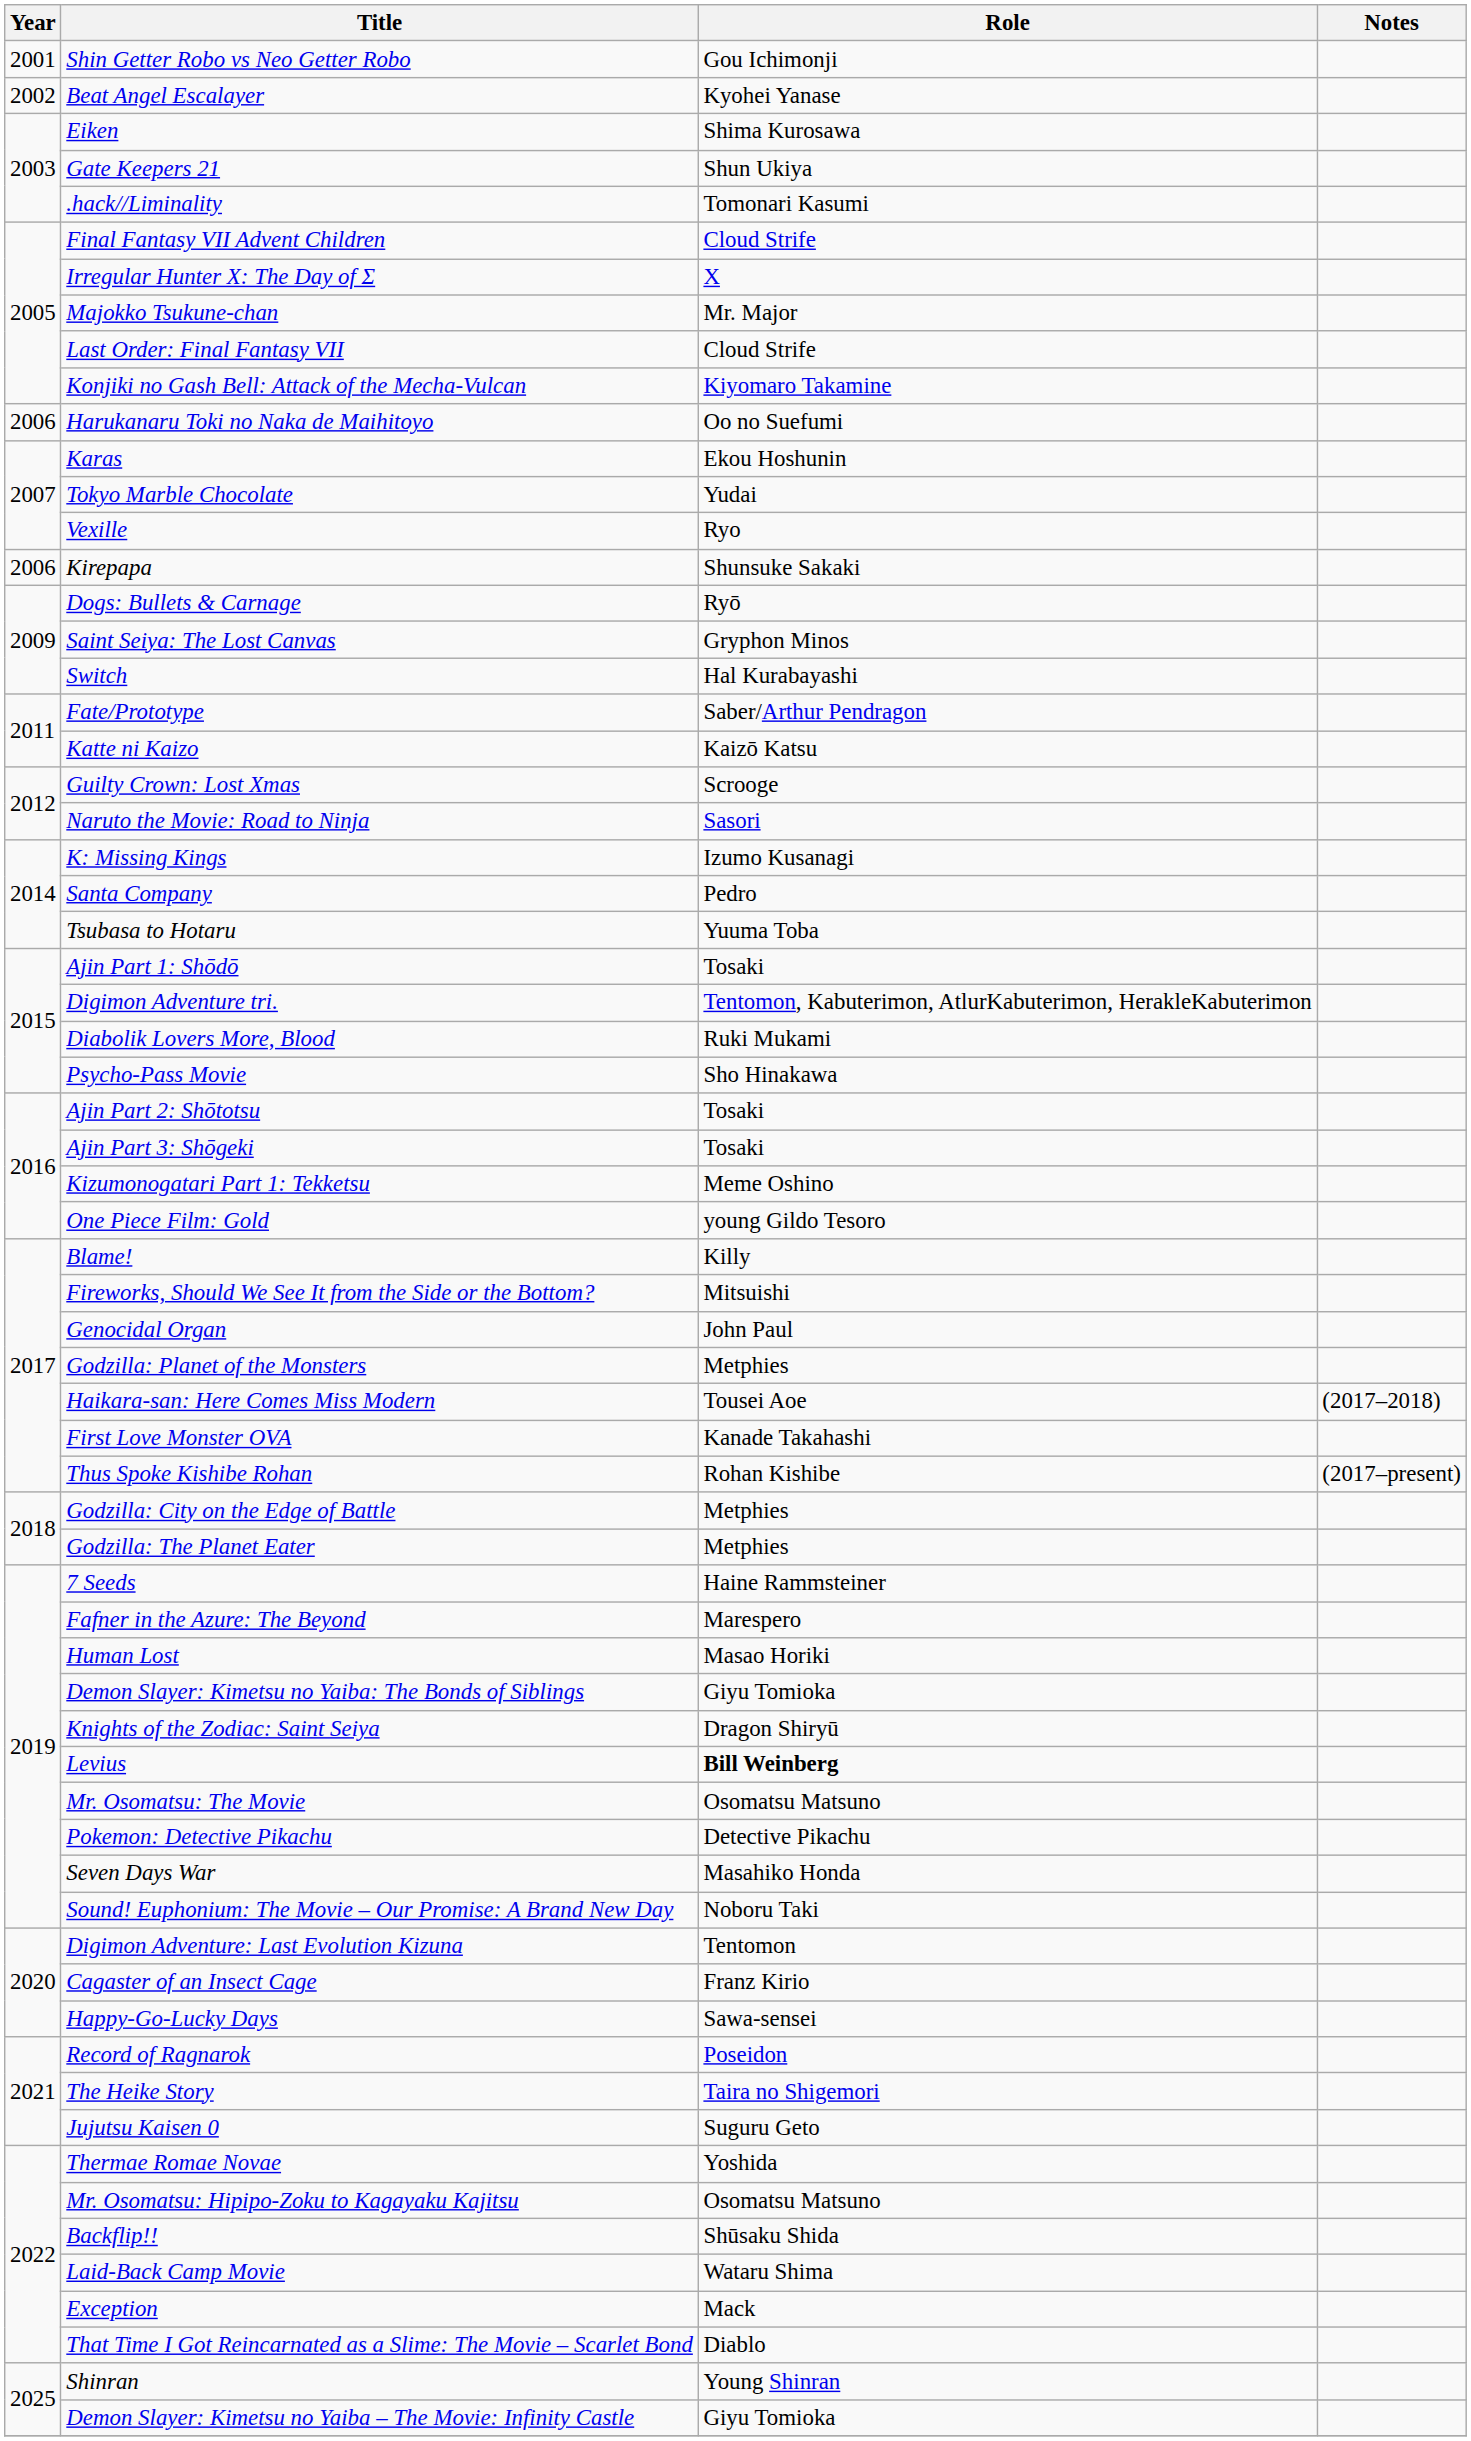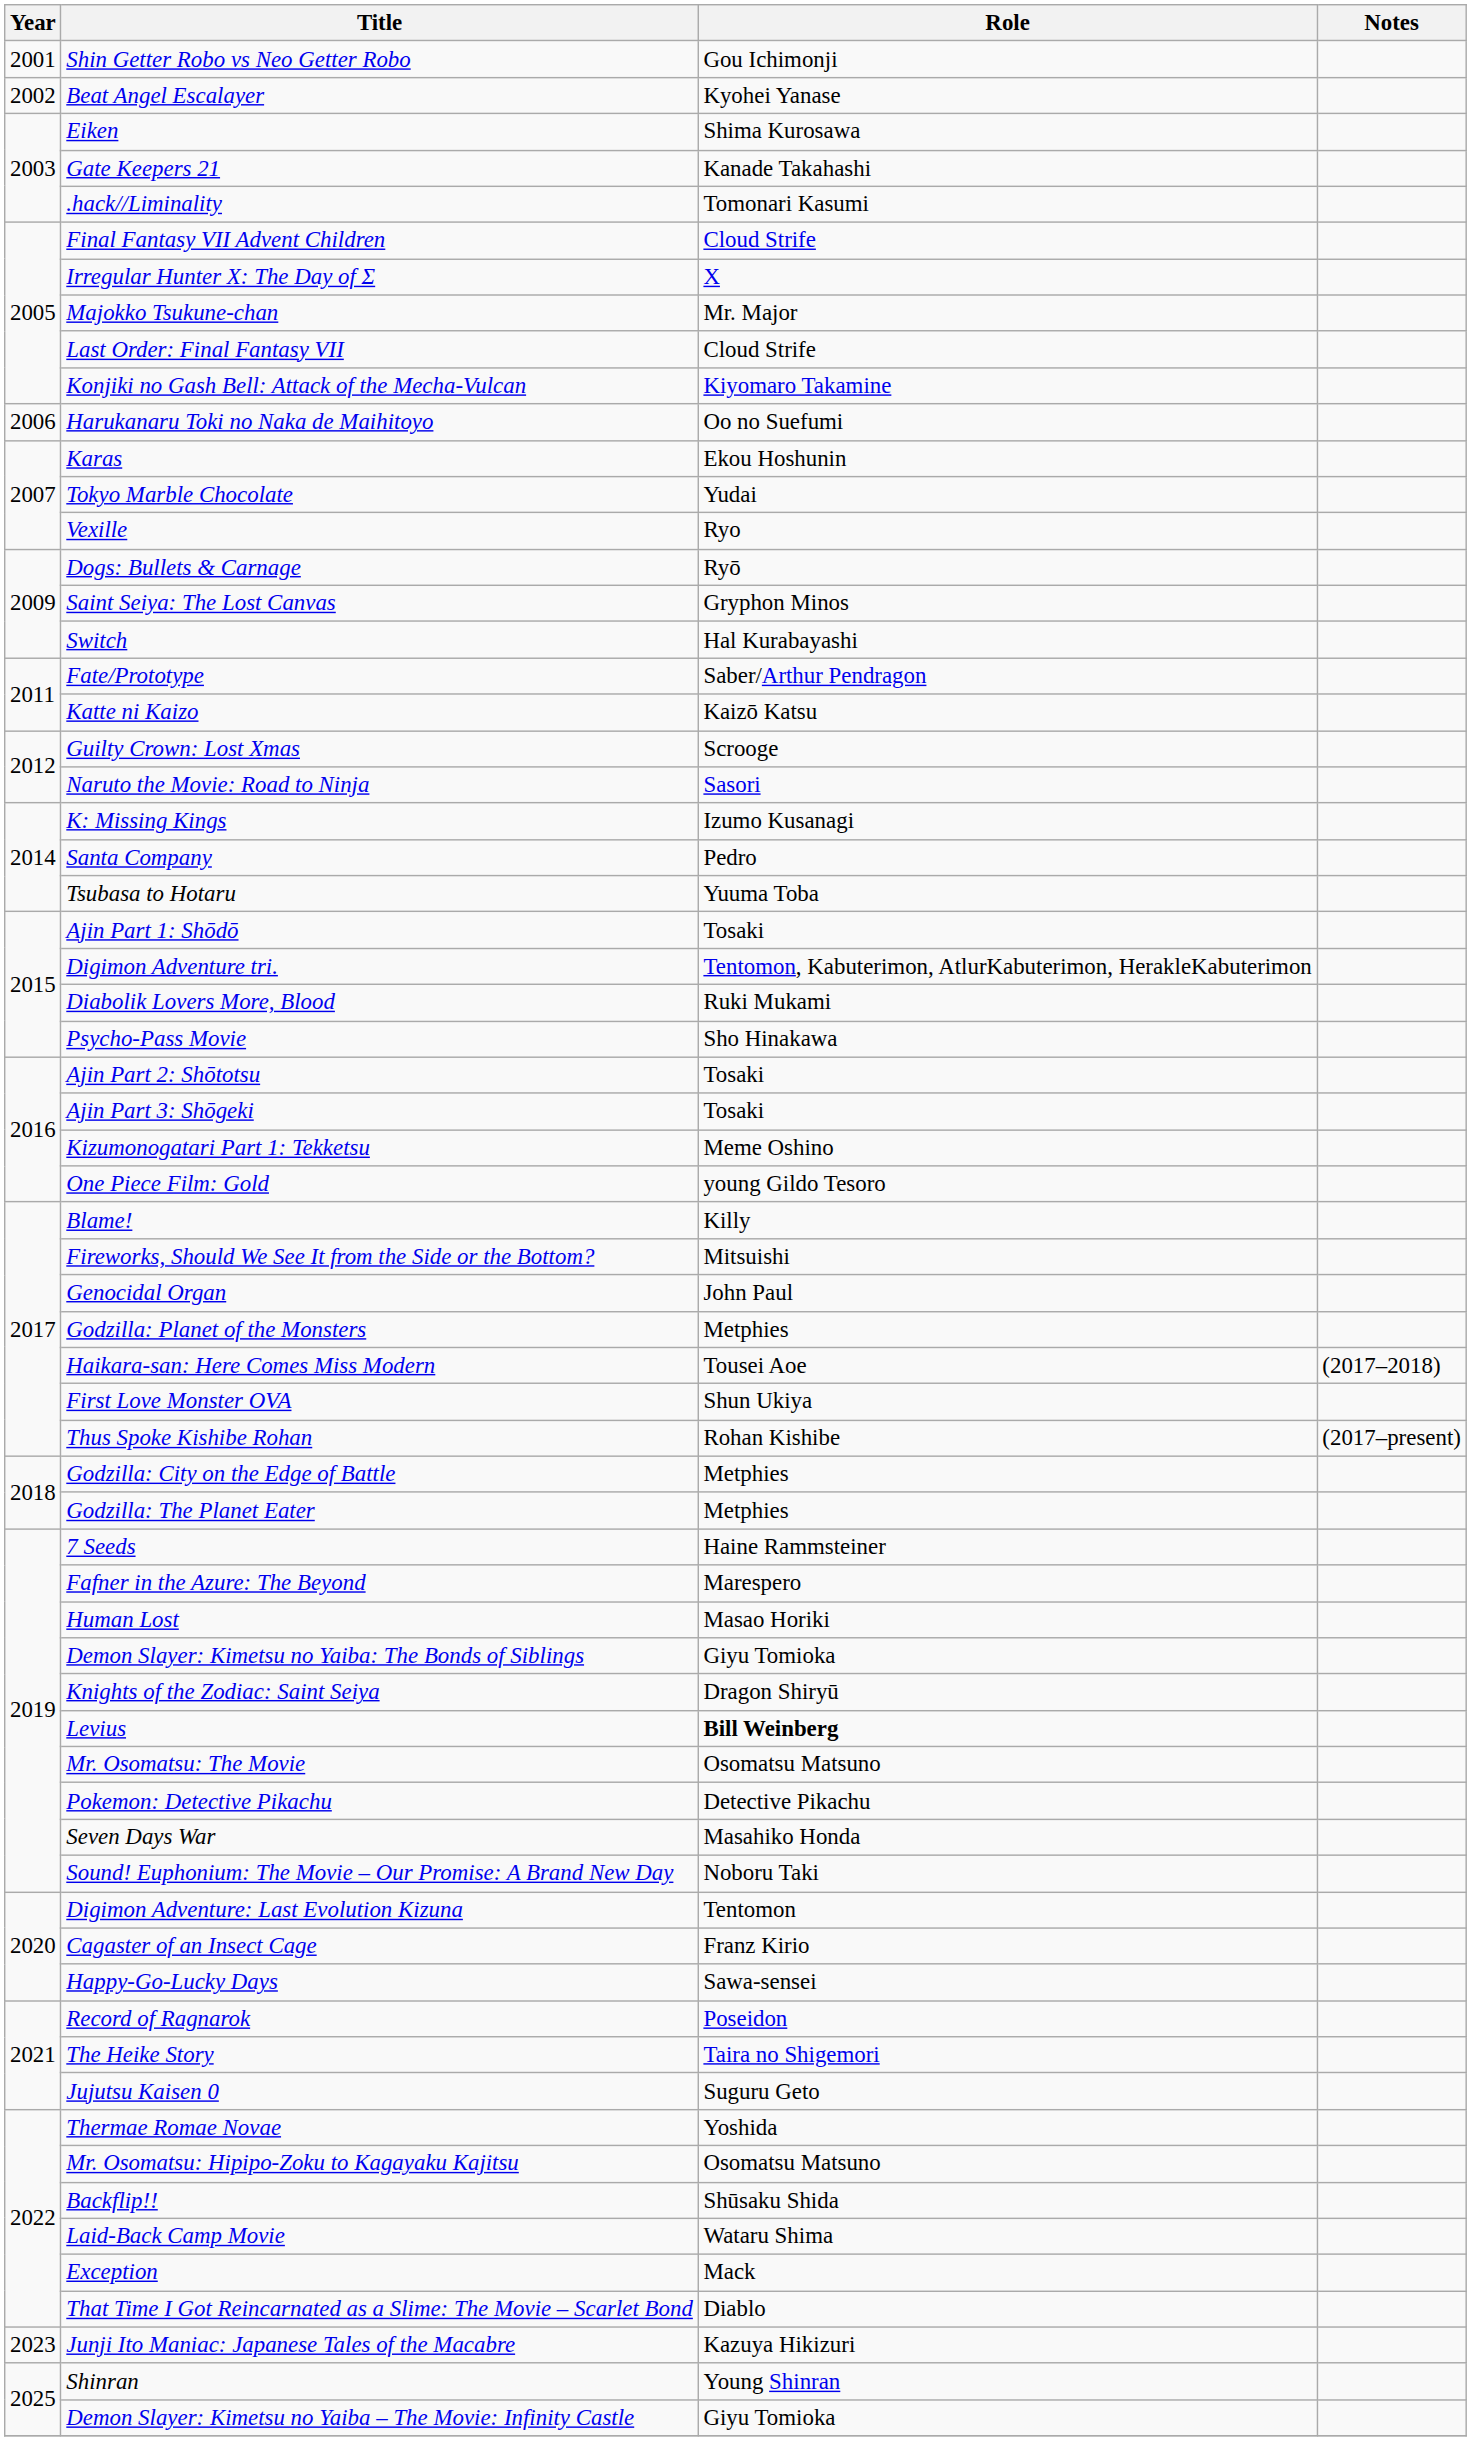 <table class="wikitable">
 <tr>
 <th>Year</th>
 <th>Title</th>
 <th>Role</th>
 <th>Notes</th>
 </tr>
 <tr>
 <td rowspan="1">2001</td>
 <td><em><a href='#'>Shin Getter Robo vs Neo Getter Robo</a></em></td>
 <td>Gou Ichimonji</td>
 <td></td>
 </tr>
 <tr>
 <td rowspan="1">2002</td>
 <td><em><a href='#'>Beat Angel Escalayer</a></em></td>
 <td>Kyohei Yanase</td>
 <td></td>
 </tr>
 <tr>
 <td rowspan="3">2003</td>
 <td><em><a href='#'>Eiken</a></em></td>
 <td>Shima Kurosawa</td>
 <td></td>
 </tr>
 <tr>
 <td><em><a href='#'>Gate Keepers 21</a></em></td>
-<td>Shun Ukiya</td>
+<td>Kanade Takahashi</td>
 <td></td>
 </tr>
 <tr>
 <td><em><a href='#'>.hack//Liminality</a></em></td>
 <td>Tomonari Kasumi</td>
 <td></td>
 </tr>
 <tr>
 <td rowspan="5">2005</td>
 <td><em><a href='#'>Final Fantasy VII Advent Children</a></em></td>
 <td><a href='#'>Cloud Strife</a></td>
 <td></td>
 </tr>
 <tr>
 <td><em><a href='#'>Irregular Hunter X: The Day of Σ</a></em></td>
 <td><a href='#'>X</a></td>
 <td></td>
 </tr>
 <tr>
 <td><em><a href='#'>Majokko Tsukune-chan</a></em></td>
 <td>Mr. Major</td>
 <td></td>
 </tr>
 <tr>
 <td><em><a href='#'>Last Order: Final Fantasy VII</a></em></td>
 <td>Cloud Strife</td>
 <td></td>
 </tr>
 <tr>
 <td><em><a href='#'>Konjiki no Gash Bell: Attack of the Mecha-Vulcan</a></em></td>
 <td><a href='#'>Kiyomaro Takamine</a></td>
 <td></td>
 </tr>
 <tr>
 <td rowspan="1">2006</td>
 <td><em><a href='#'>Harukanaru Toki no Naka de Maihitoyo</a></em></td>
 <td>Oo no Suefumi</td>
 <td></td>
 </tr>
 <tr>
 <td rowspan="3">2007</td>
 <td><em><a href='#'>Karas</a></em></td>
 <td>Ekou Hoshunin</td>
 <td></td>
 </tr>
 <tr>
 <td><em><a href='#'>Tokyo Marble Chocolate</a></em></td>
 <td>Yudai</td>
 <td></td>
 </tr>
 <tr>
 <td><em><a href='#'>Vexille</a></em></td>
 <td>Ryo</td>
-<td></td>
-</tr>
-<tr>
-<td rowspan="1">2006</td>
-<td><em>Kirepapa</em></td>
-<td>Shunsuke Sakaki</td>
 <td></td>
 </tr>
 <tr>
 <td rowspan="3">2009</td>
 <td><em><a href='#'>Dogs: Bullets & Carnage</a></em></td>
 <td>Ryō</td>
 <td></td>
 </tr>
 <tr>
 <td><em><a href='#'>Saint Seiya: The Lost Canvas</a></em></td>
 <td>Gryphon Minos</td>
 <td></td>
 </tr>
 <tr>
 <td><em><a href='#'>Switch</a></em></td>
 <td>Hal Kurabayashi</td>
 <td></td>
 </tr>
 <tr>
 <td rowspan="2">2011</td>
 <td><em><a href='#'>Fate/Prototype</a></em></td>
 <td>Saber/<a href='#'>Arthur Pendragon</a></td>
 <td></td>
 </tr>
 <tr>
 <td><em><a href='#'>Katte ni Kaizo</a></em></td>
 <td>Kaizō Katsu</td>
 <td></td>
 </tr>
 <tr>
 <td rowspan="2">2012</td>
 <td><em><a href='#'>Guilty Crown: Lost Xmas</a></em></td>
 <td>Scrooge</td>
 <td></td>
 </tr>
 <tr>
 <td><em><a href='#'>Naruto the Movie: Road to Ninja</a></em></td>
 <td><a href='#'>Sasori</a></td>
 <td></td>
 </tr>
 <tr>
 <td rowspan="3">2014</td>
 <td><em><a href='#'>K: Missing Kings</a></em></td>
 <td>Izumo Kusanagi</td>
 <td></td>
 </tr>
 <tr>
 <td><em><a href='#'>Santa Company</a></em></td>
 <td>Pedro</td>
 <td></td>
 </tr>
 <tr>
 <td><em>Tsubasa to Hotaru</em></td>
 <td>Yuuma Toba</td>
 <td></td>
 </tr>
 <tr>
 <td rowspan="4">2015</td>
 <td><em><a href='#'>Ajin Part 1: Shōdō</a></em></td>
 <td>Tosaki</td>
 <td></td>
 </tr>
 <tr>
 <td><em><a href='#'>Digimon Adventure tri.</a></em></td>
 <td><a href='#'>Tentomon</a>, Kabuterimon, AtlurKabuterimon, HerakleKabuterimon</td>
 <td></td>
 </tr>
 <tr>
 <td><em><a href='#'>Diabolik Lovers More, Blood</a></em></td>
 <td>Ruki Mukami</td>
 <td></td>
 </tr>
 <tr>
 <td><em><a href='#'>Psycho-Pass Movie</a></em></td>
 <td>Sho Hinakawa</td>
 <td></td>
 </tr>
 <tr>
 <td rowspan="4">2016</td>
 <td><em><a href='#'>Ajin Part 2: Shōtotsu</a></em></td>
 <td>Tosaki</td>
 <td></td>
 </tr>
 <tr>
 <td><em><a href='#'>Ajin Part 3: Shōgeki</a></em></td>
 <td>Tosaki</td>
 <td></td>
 </tr>
 <tr>
 <td><em><a href='#'>Kizumonogatari Part 1: Tekketsu</a></em></td>
 <td>Meme Oshino</td>
 <td></td>
 </tr>
 <tr>
 <td><em><a href='#'>One Piece Film: Gold</a></em></td>
 <td>young Gildo Tesoro</td>
 <td></td>
 </tr>
 <tr>
 <td rowspan="7">2017</td>
 <td><em><a href='#'>Blame!</a></em></td>
 <td>Killy</td>
 <td></td>
 </tr>
 <tr>
 <td><em><a href='#'>Fireworks, Should We See It from the Side or the Bottom?</a></em></td>
 <td>Mitsuishi</td>
 <td></td>
 </tr>
 <tr>
 <td><em><a href='#'>Genocidal Organ</a></em></td>
 <td>John Paul</td>
 <td></td>
 </tr>
 <tr>
 <td><em><a href='#'>Godzilla: Planet of the Monsters</a></em></td>
 <td>Metphies</td>
 <td></td>
 </tr>
 <tr>
 <td><em><a href='#'>Haikara-san: Here Comes Miss Modern</a></em></td>
 <td>Tousei Aoe</td>
 <td>(2017–2018)</td>
 </tr>
 <tr>
 <td><em><a href='#'>First Love Monster OVA</a></em></td>
-<td>Kanade Takahashi</td>
+<td>Shun Ukiya</td>
 <td></td>
 </tr>
 <tr>
 <td><em><a href='#'>Thus Spoke Kishibe Rohan</a></em></td>
 <td>Rohan Kishibe</td>
 <td>(2017–present)</td>
 </tr>
 <tr>
 <td rowspan="2">2018</td>
 <td><em><a href='#'>Godzilla: City on the Edge of Battle</a></em></td>
 <td>Metphies</td>
 <td></td>
 </tr>
 <tr>
 <td><em><a href='#'>Godzilla: The Planet Eater</a></em></td>
 <td>Metphies</td>
 <td></td>
 </tr>
 <tr>
 <td rowspan="10">2019</td>
 <td><em><a href='#'>7 Seeds</a></em></td>
 <td>Haine Rammsteiner</td>
 <td></td>
 </tr>
 <tr>
 <td><em><a href='#'>Fafner in the Azure: The Beyond</a></em></td>
 <td>Marespero</td>
 <td></td>
 </tr>
 <tr>
 <td><em><a href='#'>Human Lost</a></em></td>
 <td>Masao Horiki</td>
 <td></td>
 </tr>
 <tr>
 <td><em><a href='#'>Demon Slayer: Kimetsu no Yaiba: The Bonds of Siblings</a></em></td>
 <td>Giyu Tomioka</td>
 <td></td>
 </tr>
 <tr>
 <td><em><a href='#'>Knights of the Zodiac: Saint Seiya</a></em></td>
 <td>Dragon Shiryū</td>
 <td></td>
 </tr>
 <tr>
 <td><em><a href='#'>Levius</a></em></td>
 <td><strong>Bill Weinberg</strong></td>
 <td></td>
 </tr>
 <tr>
 <td><em><a href='#'>Mr. Osomatsu: The Movie</a></em></td>
 <td>Osomatsu Matsuno</td>
 <td></td>
 </tr>
 <tr>
 <td><em><a href='#'>Pokemon: Detective Pikachu</a></em></td>
 <td>Detective Pikachu</td>
 <td></td>
 </tr>
 <tr>
 <td><em>Seven Days War</em></td>
 <td>Masahiko Honda</td>
 <td></td>
 </tr>
 <tr>
 <td><em><a href='#'>Sound! Euphonium: The Movie – Our Promise: A Brand New Day</a></em></td>
 <td>Noboru Taki</td>
 <td></td>
 </tr>
 <tr>
 <td rowspan="3">2020</td>
 <td><em><a href='#'>Digimon Adventure: Last Evolution Kizuna</a></em></td>
 <td>Tentomon</td>
 <td></td>
 </tr>
 <tr>
 <td><em><a href='#'>Cagaster of an Insect Cage</a></em></td>
 <td>Franz Kirio</td>
 <td></td>
 </tr>
 <tr>
 <td><em><a href='#'>Happy-Go-Lucky Days</a></em></td>
 <td>Sawa-sensei</td>
 <td></td>
 </tr>
 <tr>
 <td rowspan="3">2021</td>
 <td><em><a href='#'>Record of Ragnarok</a></em></td>
 <td><a href='#'>Poseidon</a></td>
 <td></td>
 </tr>
 <tr>
 <td><em><a href='#'>The Heike Story</a></em></td>
 <td><a href='#'>Taira no Shigemori</a></td>
 <td></td>
 </tr>
 <tr>
 <td><em><a href='#'>Jujutsu Kaisen 0</a></em></td>
 <td>Suguru Geto</td>
 <td></td>
 </tr>
 <tr>
 <td rowspan="6">2022</td>
 <td><em><a href='#'>Thermae Romae Novae</a></em></td>
 <td>Yoshida</td>
 <td></td>
 </tr>
 <tr>
 <td><em><a href='#'>Mr. Osomatsu: Hipipo-Zoku to Kagayaku Kajitsu</a></em></td>
 <td>Osomatsu Matsuno</td>
 <td></td>
 </tr>
 <tr>
 <td><em><a href='#'>Backflip!!</a></em></td>
 <td>Shūsaku Shida</td>
 <td></td>
 </tr>
 <tr>
 <td><em><a href='#'>Laid-Back Camp Movie</a></em></td>
 <td>Wataru Shima</td>
 <td></td>
 </tr>
 <tr>
 <td><em><a href='#'>Exception</a></em></td>
 <td>Mack</td>
 <td></td>
 </tr>
 <tr>
 <td><em><a href='#'>That Time I Got Reincarnated as a Slime: The Movie – Scarlet Bond</a></em></td>
 <td>Diablo</td>
 <td></td>
 </tr>
 <tr>
+<td rowspan="1">2023</td>
+<td><em><a href='#'>Junji Ito Maniac: Japanese Tales of the Macabre</a></em></td>
+<td>Kazuya Hikizuri</td>
+<td></td>
+</tr>
+<tr>
 <td rowspan="2">2025</td>
 <td><em>Shinran</em></td>
 <td>Young <a href='#'>Shinran</a></td>
 <td></td>
 </tr>
 <tr>
 <td><em><a href='#'>Demon Slayer: Kimetsu no Yaiba – The Movie: Infinity Castle</a></em></td>
 <td>Giyu Tomioka</td>
 <td></td>
 </tr>
 <tr>
 </tr>
 </table>
